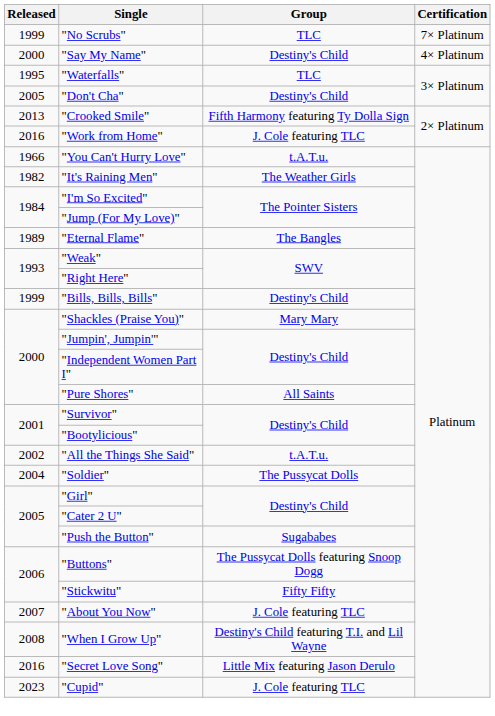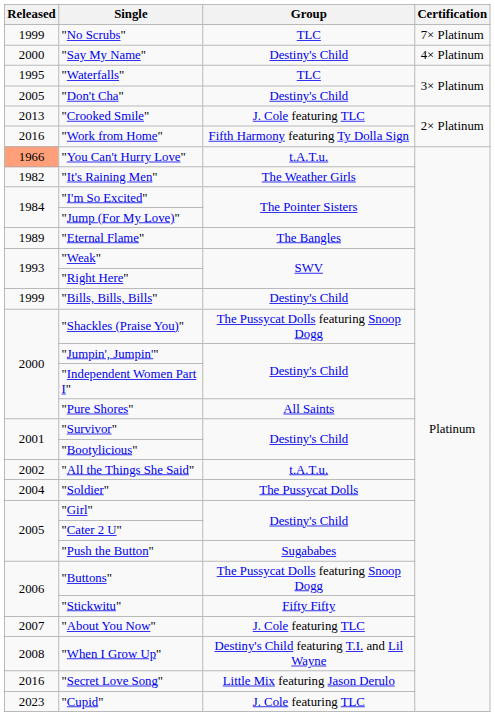 <table class="wikitable" style="text-align:center;">
 <tr>
 <th>Released</th>
 <th>Single</th>
 <th>Group</th>
 <th>Certification</th>
 </tr>
 <tr>
 <td>1999</td>
 <td style="text-align:left;">"<a href='#'>No Scrubs</a>"</td>
 <td><a href='#'>TLC</a></td>
 <td>7× Platinum</td>
 </tr>
 <tr>
 <td>2000</td>
 <td style="text-align:left;">"<a href='#'>Say My Name</a>"</td>
 <td><a href='#'>Destiny's Child</a></td>
 <td>4× Platinum</td>
 </tr>
 <tr>
 <td>1995</td>
 <td style="text-align:left;">"<a href='#'>Waterfalls</a>"</td>
 <td><a href='#'>TLC</a></td>
 <td rowspan="2">3× Platinum</td>
 </tr>
 <tr>
 <td>2005</td>
 <td style="text-align:left;">"<a href='#'>Don't Cha</a>"</td>
 <td><a href='#'>Destiny's Child</a></td>
 </tr>
 <tr>
 <td>2013</td>
 <td style="text-align:left;">"<a href='#'>Crooked Smile</a>"</td>
-<td><a href='#'>Fifth Harmony</a> featuring <a href='#'>Ty Dolla Sign</a></td>
+<td><a href='#'>J. Cole</a> featuring <a href='#'>TLC</a></td>
 <td rowspan="2">2× Platinum</td>
 </tr>
 <tr>
 <td>2016</td>
 <td style="text-align:left;">"<a href='#'>Work from Home</a>"</td>
-<td><a href='#'>J. Cole</a> featuring <a href='#'>TLC</a></td>
+<td><a href='#'>Fifth Harmony</a> featuring <a href='#'>Ty Dolla Sign</a></td>
 </tr>
 <tr>
-<td>1966</td>
+<td style="background: lightsalmon;">1966</td>
 <td style="text-align:left;">"<a href='#'>You Can't Hurry Love</a>"</td>
 <td><a href='#'>t.A.T.u.</a></td>
 <td rowspan="26">Platinum</td>
 </tr>
 <tr>
 <td>1982</td>
 <td style="text-align:left;">"<a href='#'>It's Raining Men</a>"</td>
 <td><a href='#'>The Weather Girls</a></td>
 </tr>
 <tr>
 <td rowspan="2">1984</td>
 <td style="text-align:left;">"<a href='#'>I'm So Excited</a>"</td>
 <td rowspan="2"><a href='#'>The Pointer Sisters</a></td>
 </tr>
 <tr>
 <td style="text-align:left;">"<a href='#'>Jump (For My Love)</a>"</td>
 </tr>
 <tr>
 <td>1989</td>
 <td style="text-align:left;">"<a href='#'>Eternal Flame</a>"</td>
 <td><a href='#'>The Bangles</a></td>
 </tr>
 <tr>
 <td rowspan="2">1993</td>
 <td style="text-align:left;">"<a href='#'>Weak</a>"</td>
 <td rowspan="2"><a href='#'>SWV</a></td>
 </tr>
 <tr>
 <td style="text-align:left;">"<a href='#'>Right Here</a>"</td>
 </tr>
 <tr>
 <td>1999</td>
 <td style="text-align:left;">"<a href='#'>Bills, Bills, Bills</a>"</td>
 <td><a href='#'>Destiny's Child</a></td>
 </tr>
 <tr>
 <td rowspan="4">2000</td>
 <td style="text-align:left;">"<a href='#'>Shackles (Praise You)</a>"</td>
-<td><a href='#'>Mary Mary</a></td>
+<td><a href='#'>The Pussycat Dolls</a> featuring <a href='#'>Snoop Dogg</a></td>
 </tr>
 <tr>
 <td style="text-align:left;">"<a href='#'>Jumpin', Jumpin'</a>"</td>
 <td rowspan="2"><a href='#'>Destiny's Child</a></td>
 </tr>
 <tr>
 <td style="text-align:left;">"<a href='#'>Independent Women Part I</a>"</td>
 </tr>
 <tr>
 <td style="text-align:left;">"<a href='#'>Pure Shores</a>"</td>
 <td><a href='#'>All Saints</a></td>
 </tr>
 <tr>
 <td rowspan="2">2001</td>
 <td style="text-align:left;">"<a href='#'>Survivor</a>"</td>
 <td rowspan="2"><a href='#'>Destiny's Child</a></td>
 </tr>
 <tr>
 <td style="text-align:left;">"<a href='#'>Bootylicious</a>"</td>
 </tr>
 <tr>
 <td>2002</td>
 <td style="text-align:left;">"<a href='#'>All the Things She Said</a>"</td>
 <td><a href='#'>t.A.T.u.</a></td>
 </tr>
 <tr>
 <td>2004</td>
 <td style="text-align:left;">"<a href='#'>Soldier</a>"</td>
 <td><a href='#'>The Pussycat Dolls</a></td>
 </tr>
 <tr>
 <td rowspan="3">2005</td>
 <td style="text-align:left;">"<a href='#'>Girl</a>"</td>
 <td rowspan="2"><a href='#'>Destiny's Child</a></td>
 </tr>
 <tr>
 <td style="text-align:left;">"<a href='#'>Cater 2 U</a>"</td>
 </tr>
 <tr>
 <td style="text-align:left;">"<a href='#'>Push the Button</a>"</td>
 <td><a href='#'>Sugababes</a></td>
 </tr>
 <tr>
 <td rowspan="2">2006</td>
 <td style="text-align:left;">"<a href='#'>Buttons</a>"</td>
 <td><a href='#'>The Pussycat Dolls</a> featuring <a href='#'>Snoop Dogg</a></td>
 </tr>
 <tr>
 <td style="text-align:left;">"<a href='#'>Stickwitu</a>"</td>
 <td><a href='#'>Fifty Fifty</a></td>
 </tr>
 <tr>
 <td>2007</td>
 <td style="text-align:left;">"<a href='#'>About You Now</a>"</td>
 <td><a href='#'>J. Cole</a> featuring <a href='#'>TLC</a></td>
 </tr>
 <tr>
 <td>2008</td>
 <td style="text-align:left;">"<a href='#'>When I Grow Up</a>"</td>
 <td><a href='#'>Destiny's Child</a> featuring <a href='#'>T.I.</a> and <a href='#'>Lil Wayne</a></td>
 </tr>
 <tr>
 <td>2016</td>
 <td style="text-align:left;">"<a href='#'>Secret Love Song</a>"</td>
 <td><a href='#'>Little Mix</a> featuring <a href='#'>Jason Derulo</a></td>
 </tr>
 <tr>
 <td>2023</td>
 <td style="text-align:left;">"<a href='#'>Cupid</a>"</td>
 <td><a href='#'>J. Cole</a> featuring <a href='#'>TLC</a></td>
 </tr>
 </table>
